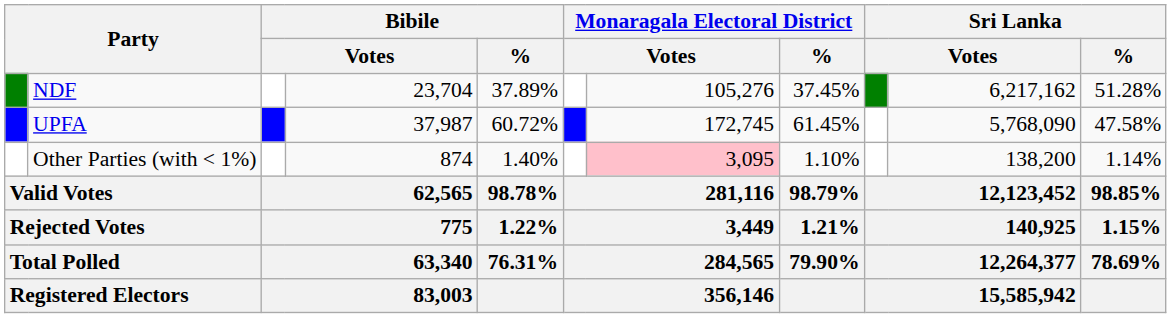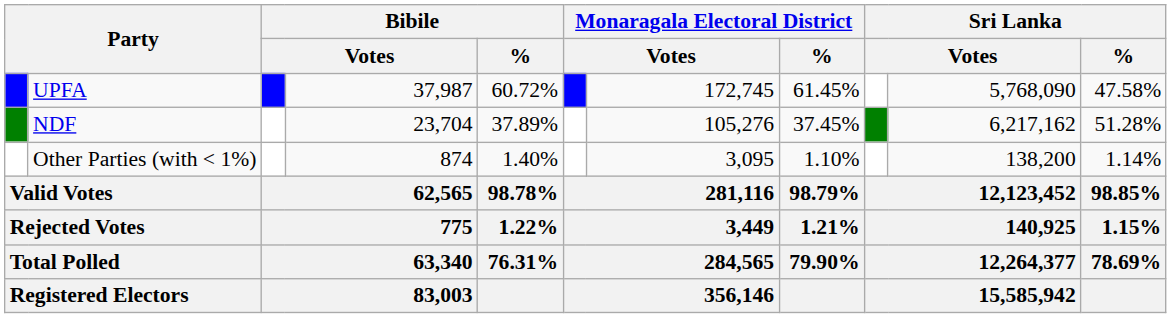 <table class="wikitable">
 <tr>
 <th colspan="2" width="144px"rowspan="2">Party</th>
 <th colspan="3" width="216px">Bibile</th>
 <th colspan="3" width="216px"><a href='#'>Monaragala Electoral District</a></th>
 <th colspan="3" width="216px">Sri Lanka</th>
 </tr>
 <tr>
 <th colspan="2" width="144px">Votes</th>
 <th>%</th>
 <th colspan="2" width="144px">Votes</th>
 <th>%</th>
 <th colspan="2" width="144px">Votes</th>
 <th>%</th>
 </tr>
 <tr>
+<td style="background-color:blue;" width="10px"></td>
+<td style="text-align:left;"><a href='#'>UPFA</a></td>
+<td style="background-color:blue;" width="10px"></td>
+<td style="text-align:right;">37,987</td>
+<td style="text-align:right;">60.72%</td>
+<td style="background-color:blue;" width="10px"></td>
+<td style="text-align:right;">172,745</td>
+<td style="text-align:right;">61.45%</td>
+<td style="background-color:white;" width="10px"></td>
+<td style="text-align:right;">5,768,090</td>
+<td style="text-align:right;">47.58%</td>
+</tr>
+<tr>
 <td style="background-color:green;" width="10px"></td>
 <td style="text-align:left;"><a href='#'>NDF</a></td>
 <td style="background-color:white;" width="10px"></td>
 <td style="text-align:right;">23,704</td>
 <td style="text-align:right;">37.89%</td>
 <td style="background-color:white;" width="10px"></td>
 <td style="text-align:right;">105,276</td>
 <td style="text-align:right;">37.45%</td>
 <td style="background-color:green;" width="10px"></td>
 <td style="text-align:right;">6,217,162</td>
 <td style="text-align:right;">51.28%</td>
 </tr>
 <tr>
-<td style="background-color:blue;" width="10px"></td>
-<td style="text-align:left;"><a href='#'>UPFA</a></td>
-<td style="background-color:blue;" width="10px"></td>
-<td style="text-align:right;">37,987</td>
-<td style="text-align:right;">60.72%</td>
-<td style="background-color:blue;" width="10px"></td>
-<td style="text-align:right;">172,745</td>
-<td style="text-align:right;">61.45%</td>
-<td style="background-color:white;" width="10px"></td>
-<td style="text-align:right;">5,768,090</td>
-<td style="text-align:right;">47.58%</td>
-</tr>
-<tr>
 <td style="background-color:white;" width="10px"></td>
 <td style="text-align:left;">Other Parties (with < 1%)</td>
 <td style="background-color:white;" width="10px"></td>
 <td style="text-align:right;">874</td>
 <td style="text-align:right;">1.40%</td>
 <td style="background-color:white;" width="10px"></td>
-<td style="background: pink; text-align:right;">3,095</td>
+<td style="text-align:right;">3,095</td>
 <td style="text-align:right;">1.10%</td>
 <td style="background-color:white;" width="10px"></td>
 <td style="text-align:right;">138,200</td>
 <td style="text-align:right;">1.14%</td>
 </tr>
 <tr>
 <th colspan="2" width="144px"style="text-align:left;">Valid Votes</th>
 <th style="text-align:right;"colspan="2" width="144px">62,565</th>
 <th style="text-align:right;">98.78%</th>
 <th style="text-align:right;"colspan="2" width="144px">281,116</th>
 <th style="text-align:right;">98.79%</th>
 <th style="text-align:right;"colspan="2" width="144px">12,123,452</th>
 <th style="text-align:right;">98.85%</th>
 </tr>
 <tr>
 <th colspan="2" width="144px"style="text-align:left;">Rejected Votes</th>
 <th style="text-align:right;"colspan="2" width="144px">775</th>
 <th style="text-align:right;">1.22%</th>
 <th style="text-align:right;"colspan="2" width="144px">3,449</th>
 <th style="text-align:right;">1.21%</th>
 <th style="text-align:right;"colspan="2" width="144px">140,925</th>
 <th style="text-align:right;">1.15%</th>
 </tr>
 <tr>
 <th colspan="2" width="144px"style="text-align:left;">Total Polled</th>
 <th style="text-align:right;"colspan="2" width="144px">63,340</th>
 <th style="text-align:right;">76.31%</th>
 <th style="text-align:right;"colspan="2" width="144px">284,565</th>
 <th style="text-align:right;">79.90%</th>
 <th style="text-align:right;"colspan="2" width="144px">12,264,377</th>
 <th style="text-align:right;">78.69%</th>
 </tr>
 <tr>
 <th colspan="2" width="144px"style="text-align:left;">Registered Electors</th>
 <th style="text-align:right;"colspan="2" width="144px">83,003</th>
 <th></th>
 <th style="text-align:right;"colspan="2" width="144px">356,146</th>
 <th></th>
 <th style="text-align:right;"colspan="2" width="144px">15,585,942</th>
 <th></th>
 </tr>
 </table>
